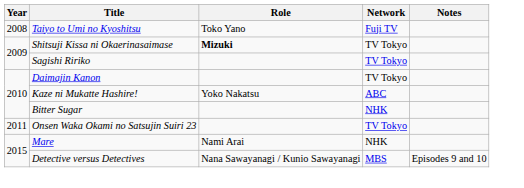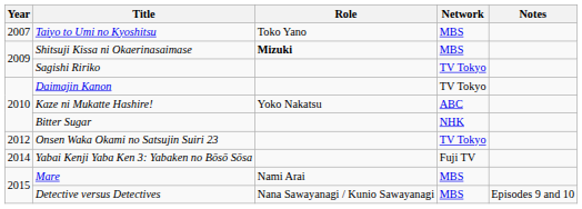 <table class="wikitable">
 <tr>
 <th>Year</th>
 <th>Title</th>
 <th>Role</th>
 <th>Network</th>
 <th>Notes</th>
 </tr>
 <tr>
-<td>2008</td>
+<td>2007</td>
 <td><em><a href='#'>Taiyo to Umi no Kyoshitsu</a></em></td>
 <td>Toko Yano</td>
-<td><a href='#'>Fuji TV</a></td>
+<td><a href='#'>MBS</a></td>
 <td></td>
 </tr>
 <tr>
 <td rowspan="2">2009</td>
 <td><em>Shitsuji Kissa ni Okaerinasaimase</em></td>
 <td><strong>Mizuki</strong></td>
-<td>TV Tokyo</td>
+<td><a href='#'>MBS</a></td>
 <td></td>
 </tr>
 <tr>
 <td><em>Sagishi Ririko</em></td>
 <td></td>
 <td><a href='#'>TV Tokyo</a></td>
 <td></td>
 </tr>
 <tr>
 <td rowspan="3">2010</td>
 <td><em><a href='#'>Daimajin Kanon</a></em></td>
 <td></td>
 <td>TV Tokyo</td>
 <td></td>
 </tr>
 <tr>
 <td><em>Kaze ni Mukatte Hashire!</em></td>
 <td>Yoko Nakatsu</td>
 <td><a href='#'>ABC</a></td>
 <td></td>
 </tr>
 <tr>
 <td><em>Bitter Sugar</em></td>
 <td></td>
 <td><a href='#'>NHK</a></td>
 <td></td>
 </tr>
 <tr>
-<td>2011</td>
+<td>2012</td>
 <td><em>Onsen Waka Okami no Satsujin Suiri 23</em></td>
 <td></td>
 <td><a href='#'>TV Tokyo</a></td>
 <td></td>
 </tr>
 <tr>
+<td>2014</td>
+<td><em>Yabai Kenji Yaba Ken 3: Yabaken no Bōsō Sōsa</em></td>
+<td></td>
+<td>Fuji TV</td>
+<td></td>
+</tr>
+<tr>
 <td rowspan="2">2015</td>
 <td><em><a href='#'>Mare</a></em></td>
 <td>Nami Arai</td>
-<td>NHK</td>
+<td><a href='#'>MBS</a></td>
 <td></td>
 </tr>
 <tr>
 <td><em>Detective versus Detectives</em></td>
 <td>Nana Sawayanagi / Kunio Sawayanagi</td>
 <td><a href='#'>MBS</a></td>
 <td>Episodes 9 and 10</td>
 </tr>
 </table>
